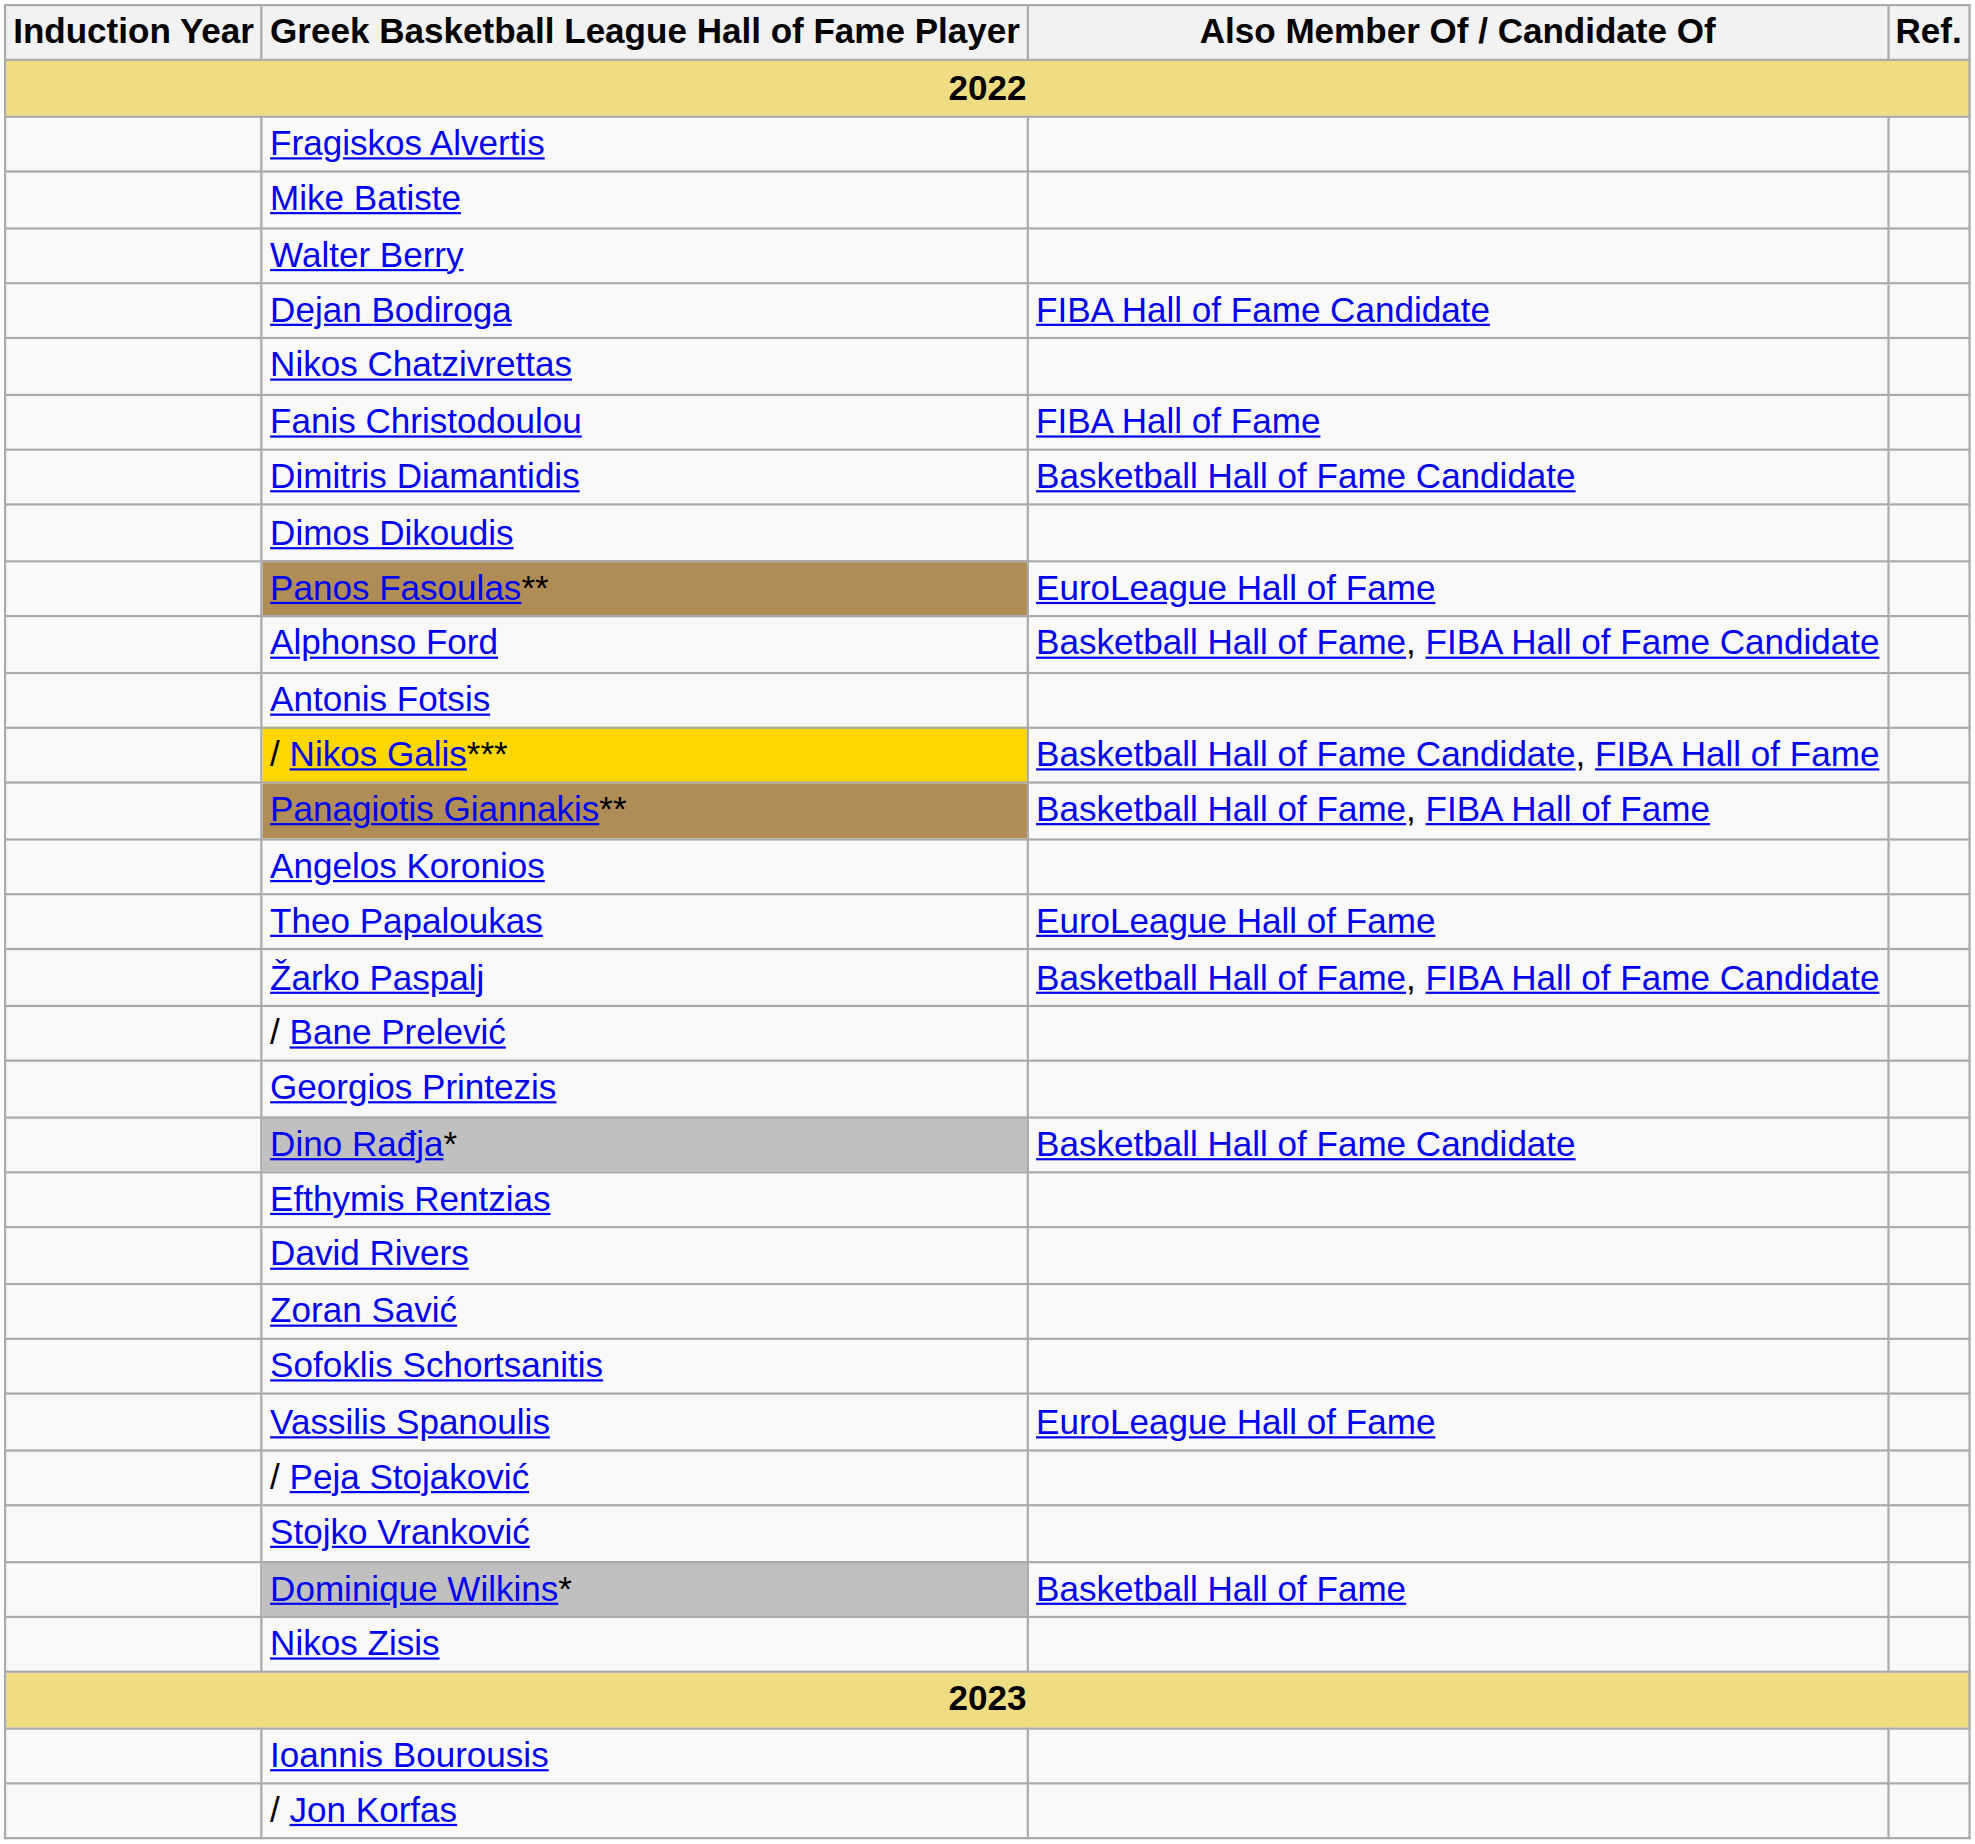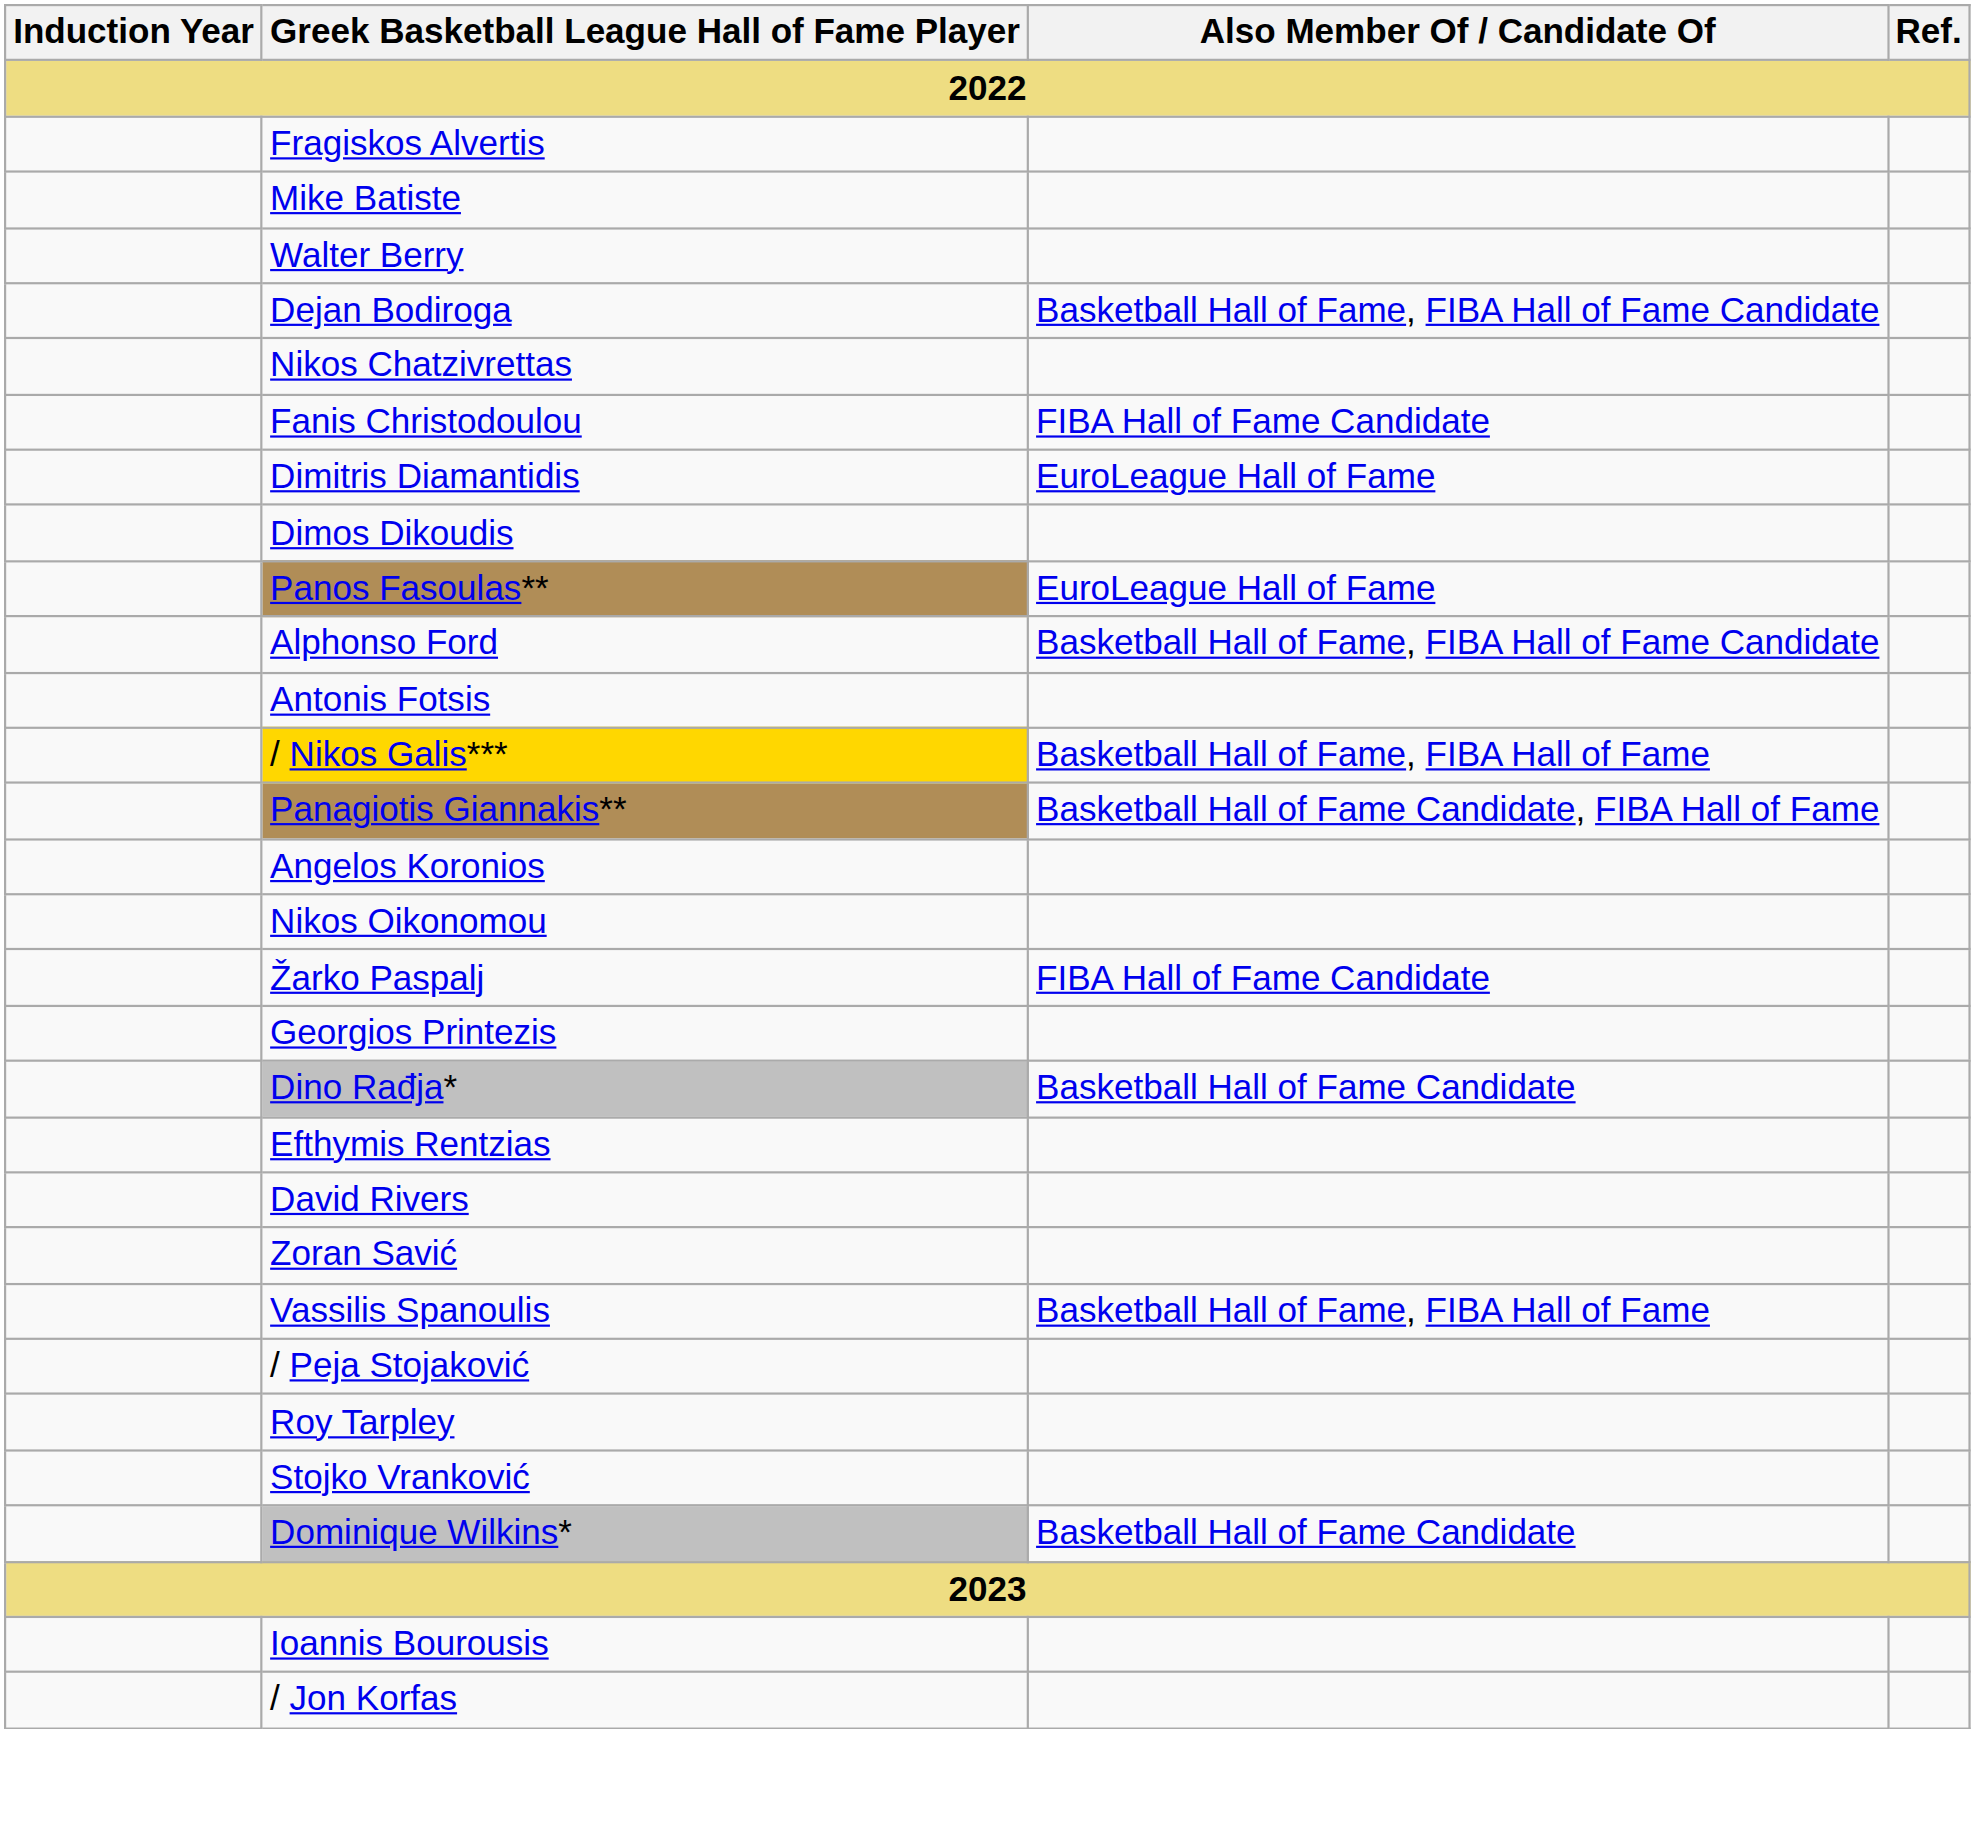 <table class="wikitable sortable" style="text-align:left">
 <tr>
 <th>Induction Year</th>
 <th>Greek Basketball League Hall of Fame Player</th>
 <th>Also Member Of / Candidate Of</th>
 <th>Ref.</th>
 </tr>
 <tr>
 <th colspan="4" style="background-color: #eedd82">2022</th>
 </tr>
 <tr>
 <td></td>
 <td> <a href='#'>Fragiskos Alvertis</a></td>
 <td></td>
 <td></td>
 </tr>
 <tr>
 <td></td>
 <td> <a href='#'>Mike Batiste</a></td>
 <td></td>
 <td></td>
 </tr>
 <tr>
 <td></td>
 <td> <a href='#'>Walter Berry</a></td>
 <td></td>
 <td></td>
 </tr>
 <tr>
 <td></td>
 <td> <a href='#'>Dejan Bodiroga</a></td>
-<td><a href='#'>FIBA Hall of Fame Candidate</a></td>
+<td><a href='#'>Basketball Hall of Fame</a>, <a href='#'>FIBA Hall of Fame Candidate</a></td>
 <td></td>
 </tr>
 <tr>
 <td></td>
 <td> <a href='#'>Nikos Chatzivrettas</a></td>
 <td></td>
 <td></td>
 </tr>
 <tr>
 <td></td>
 <td> <a href='#'>Fanis Christodoulou</a></td>
-<td><a href='#'>FIBA Hall of Fame</a></td>
+<td><a href='#'>FIBA Hall of Fame Candidate</a></td>
 <td></td>
 </tr>
 <tr>
 <td></td>
 <td> <a href='#'>Dimitris Diamantidis</a></td>
-<td><a href='#'>Basketball Hall of Fame Candidate</a></td>
+<td><a href='#'>EuroLeague Hall of Fame</a></td>
 <td></td>
 </tr>
 <tr>
 <td></td>
 <td> <a href='#'>Dimos Dikoudis</a></td>
 <td></td>
 <td></td>
 </tr>
 <tr>
 <td></td>
 <td style="background-color:#b08d57" !scope="row">  <a href='#'>Panos Fasoulas</a>**</td>
 <td><a href='#'>EuroLeague Hall of Fame</a></td>
 <td></td>
 </tr>
 <tr>
 <td></td>
 <td> <a href='#'>Alphonso Ford</a></td>
 <td><a href='#'>Basketball Hall of Fame</a>, <a href='#'>FIBA Hall of Fame Candidate</a></td>
 <td></td>
 </tr>
 <tr>
 <td></td>
 <td> <a href='#'>Antonis Fotsis</a></td>
 <td></td>
 <td></td>
 </tr>
 <tr>
 <td></td>
 <td style="background-color:#FFD700" !scope="row">/ <a href='#'>Nikos Galis</a>***</td>
-<td><a href='#'>Basketball Hall of Fame Candidate</a>, <a href='#'>FIBA Hall of Fame</a></td>
+<td><a href='#'>Basketball Hall of Fame</a>, <a href='#'>FIBA Hall of Fame</a></td>
 <td></td>
 </tr>
 <tr>
 <td></td>
 <td style="background-color:#b08d57" !scope="row"> <a href='#'>Panagiotis Giannakis</a>**</td>
-<td><a href='#'>Basketball Hall of Fame</a>, <a href='#'>FIBA Hall of Fame</a></td>
+<td><a href='#'>Basketball Hall of Fame Candidate</a>, <a href='#'>FIBA Hall of Fame</a></td>
 <td></td>
 </tr>
 <tr>
 <td></td>
 <td>  <a href='#'>Angelos Koronios</a></td>
 <td></td>
 <td></td>
 </tr>
 <tr>
 <td></td>
-<td> <a href='#'>Theo Papaloukas</a></td>
-<td><a href='#'>EuroLeague Hall of Fame</a></td>
+<td>  <a href='#'>Nikos Oikonomou</a></td>
+<td></td>
 <td></td>
 </tr>
 <tr>
 <td></td>
 <td> <a href='#'>Žarko Paspalj</a></td>
-<td><a href='#'>Basketball Hall of Fame</a>, <a href='#'>FIBA Hall of Fame Candidate</a></td>
-<td></td>
-</tr>
-<tr>
-<td></td>
-<td>/ <a href='#'>Bane Prelević</a></td>
-<td></td>
+<td><a href='#'>FIBA Hall of Fame Candidate</a></td>
 <td></td>
 </tr>
 <tr>
 <td></td>
 <td> <a href='#'>Georgios Printezis</a></td>
 <td></td>
 </tr>
 <tr>
 <td></td>
 <td style="background-color:#C0C0C0" !scope="row"> <a href='#'>Dino Rađja</a>*</td>
 <td><a href='#'>Basketball Hall of Fame Candidate</a></td>
 <td></td>
 </tr>
 <tr>
 <td></td>
 <td> <a href='#'>Efthymis Rentzias</a></td>
 <td></td>
 <td></td>
 </tr>
 <tr>
 <td></td>
 <td> <a href='#'>David Rivers</a></td>
 <td></td>
 <td></td>
 </tr>
 <tr>
 <td></td>
 <td> <a href='#'>Zoran Savić</a></td>
 <td></td>
 <td></td>
 </tr>
 <tr>
 <td></td>
-<td> <a href='#'>Sofoklis Schortsanitis</a></td>
+<td> <a href='#'>Vassilis Spanoulis</a></td>
+<td><a href='#'>Basketball Hall of Fame</a>, <a href='#'>FIBA Hall of Fame</a></td>
+<td></td>
+</tr>
+<tr>
+<td></td>
+<td>/ <a href='#'>Peja Stojaković</a></td>
 <td></td>
 <td></td>
 </tr>
 <tr>
 <td></td>
-<td> <a href='#'>Vassilis Spanoulis</a></td>
-<td><a href='#'>EuroLeague Hall of Fame</a></td>
-<td></td>
-</tr>
-<tr>
-<td></td>
-<td>/ <a href='#'>Peja Stojaković</a></td>
+<td> <a href='#'>Roy Tarpley</a></td>
 <td></td>
 <td></td>
 </tr>
 <tr>
 <td></td>
 <td> <a href='#'>Stojko Vranković</a></td>
 <td></td>
 <td></td>
 </tr>
 <tr>
 <td></td>
 <td style="background-color:#C0C0C0" !scope="row"> <a href='#'>Dominique Wilkins</a>*</td>
-<td><a href='#'>Basketball Hall of Fame</a></td>
-<td></td>
-</tr>
-<tr>
-<td></td>
-<td> <a href='#'>Nikos Zisis</a></td>
-<td></td>
+<td><a href='#'>Basketball Hall of Fame Candidate</a></td>
 <td></td>
 </tr>
 <tr>
 <th colspan="4" style="background-color: #eedd82">2023</th>
 </tr>
 <tr>
 <td></td>
 <td> <a href='#'>Ioannis Bourousis</a></td>
 <td></td>
 <td></td>
 </tr>
 <tr>
 <td></td>
 <td>/ <a href='#'>Jon Korfas</a></td>
 <td></td>
 <td></td>
 </tr>
 </table>
